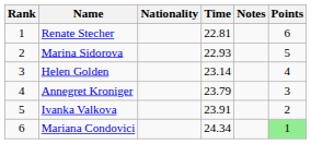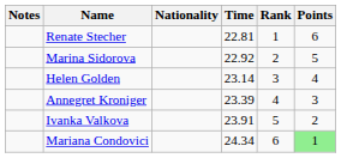 <table class="wikitable sortable" style="text-align:center">
 <tr>
-<th>Rank</th>
+<th>Notes</th>
 <th>Name</th>
 <th>Nationality</th>
 <th>Time</th>
-<th>Notes</th>
+<th>Rank</th>
 <th>Points</th>
 </tr>
 <tr>
-<td>1</td>
+<td></td>
 <td align=left><a href='#'>Renate Stecher</a></td>
 <td align=left></td>
 <td>22.81</td>
-<td></td>
+<td>1</td>
 <td>6</td>
 </tr>
 <tr>
-<td>2</td>
+<td></td>
 <td align=left><a href='#'>Marina Sidorova</a></td>
 <td align=left></td>
-<td>22.93</td>
-<td></td>
+<td>22.92</td>
+<td>2</td>
 <td>5</td>
 </tr>
 <tr>
-<td>3</td>
+<td></td>
 <td align=left><a href='#'>Helen Golden</a></td>
 <td align=left></td>
 <td>23.14</td>
-<td></td>
+<td>3</td>
 <td>4</td>
 </tr>
 <tr>
-<td>4</td>
+<td></td>
 <td align=left><a href='#'>Annegret Kroniger</a></td>
 <td align=left></td>
-<td>23.79</td>
-<td></td>
+<td>23.39</td>
+<td>4</td>
 <td>3</td>
 </tr>
 <tr>
-<td>5</td>
+<td></td>
 <td align=left><a href='#'>Ivanka Valkova</a></td>
 <td align=left></td>
 <td>23.91</td>
-<td></td>
+<td>5</td>
 <td>2</td>
 </tr>
 <tr>
-<td>6</td>
+<td></td>
 <td align=left><a href='#'>Mariana Condovici</a></td>
 <td align=left></td>
 <td>24.34</td>
-<td></td>
+<td>6</td>
 <td style="background: lightgreen;">1</td>
 </tr>
 </table>
